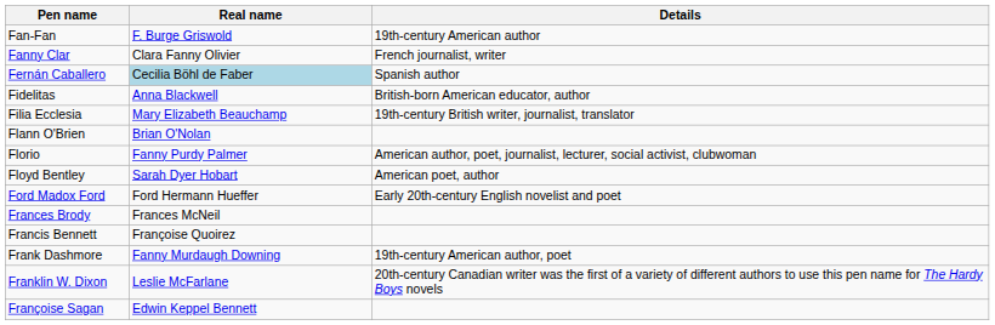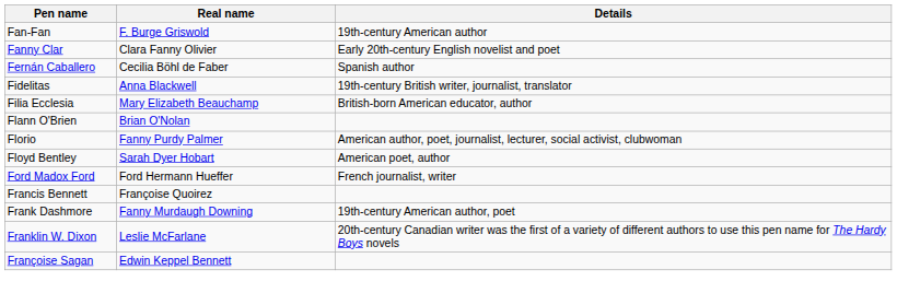 <table class="wikitable sortable">
 <tr>
 <th style="width:150px;">Pen name</th>
 <th style="width:300px;">Real name</th>
 <th class=unsortable>Details</th>
 </tr>
 <tr>
 <td>Fan-Fan</td>
 <td><a href='#'>F. Burge Griswold</a></td>
 <td>19th-century American author</td>
 </tr>
 <tr>
 <td><a href='#'>Fanny Clar</a></td>
 <td>Clara Fanny Olivier</td>
-<td>French journalist, writer</td>
+<td>Early 20th-century English novelist and poet</td>
 </tr>
 <tr>
 <td><a href='#'>Fernán Caballero</a></td>
-<td style="background: lightblue;">Cecilia Böhl de Faber</td>
+<td>Cecilia Böhl de Faber</td>
 <td>Spanish author</td>
 </tr>
 <tr>
 <td>Fidelitas</td>
 <td><a href='#'>Anna Blackwell</a></td>
-<td>British-born American educator, author</td>
+<td>19th-century British writer, journalist, translator</td>
 </tr>
 <tr>
 <td>Filia Ecclesia</td>
 <td><a href='#'>Mary Elizabeth Beauchamp</a></td>
-<td>19th-century British writer, journalist, translator</td>
+<td>British-born American educator, author</td>
 </tr>
 <tr>
 <td>Flann O'Brien</td>
 <td><a href='#'>Brian O'Nolan</a></td>
 <td></td>
 </tr>
 <tr>
 <td>Florio</td>
 <td><a href='#'>Fanny Purdy Palmer</a></td>
 <td>American author, poet, journalist, lecturer, social activist, clubwoman</td>
 </tr>
 <tr>
 <td>Floyd Bentley</td>
 <td><a href='#'>Sarah Dyer Hobart</a></td>
 <td>American poet, author</td>
 </tr>
 <tr>
 <td><a href='#'>Ford Madox Ford</a></td>
 <td>Ford Hermann Hueffer</td>
-<td>Early 20th-century English novelist and poet</td>
-</tr>
-<tr>
-<td><a href='#'>Frances Brody</a></td>
-<td>Frances McNeil</td>
-<td></td>
+<td>French journalist, writer</td>
 </tr>
 <tr>
 <td>Francis Bennett</td>
 <td>Françoise Quoirez</td>
 <td></td>
 </tr>
 <tr>
 <td>Frank Dashmore</td>
 <td><a href='#'>Fanny Murdaugh Downing</a></td>
 <td>19th-century American author, poet</td>
 </tr>
 <tr>
 <td><a href='#'>Franklin W. Dixon</a></td>
 <td><a href='#'>Leslie McFarlane</a></td>
 <td>20th-century Canadian writer was the first of a variety of different authors to use this pen name for <em><a href='#'>The Hardy Boys</a></em> novels</td>
 </tr>
 <tr>
 <td><a href='#'>Françoise Sagan</a></td>
 <td><a href='#'>Edwin Keppel Bennett</a></td>
 <td></td>
 </tr>
 </table>
